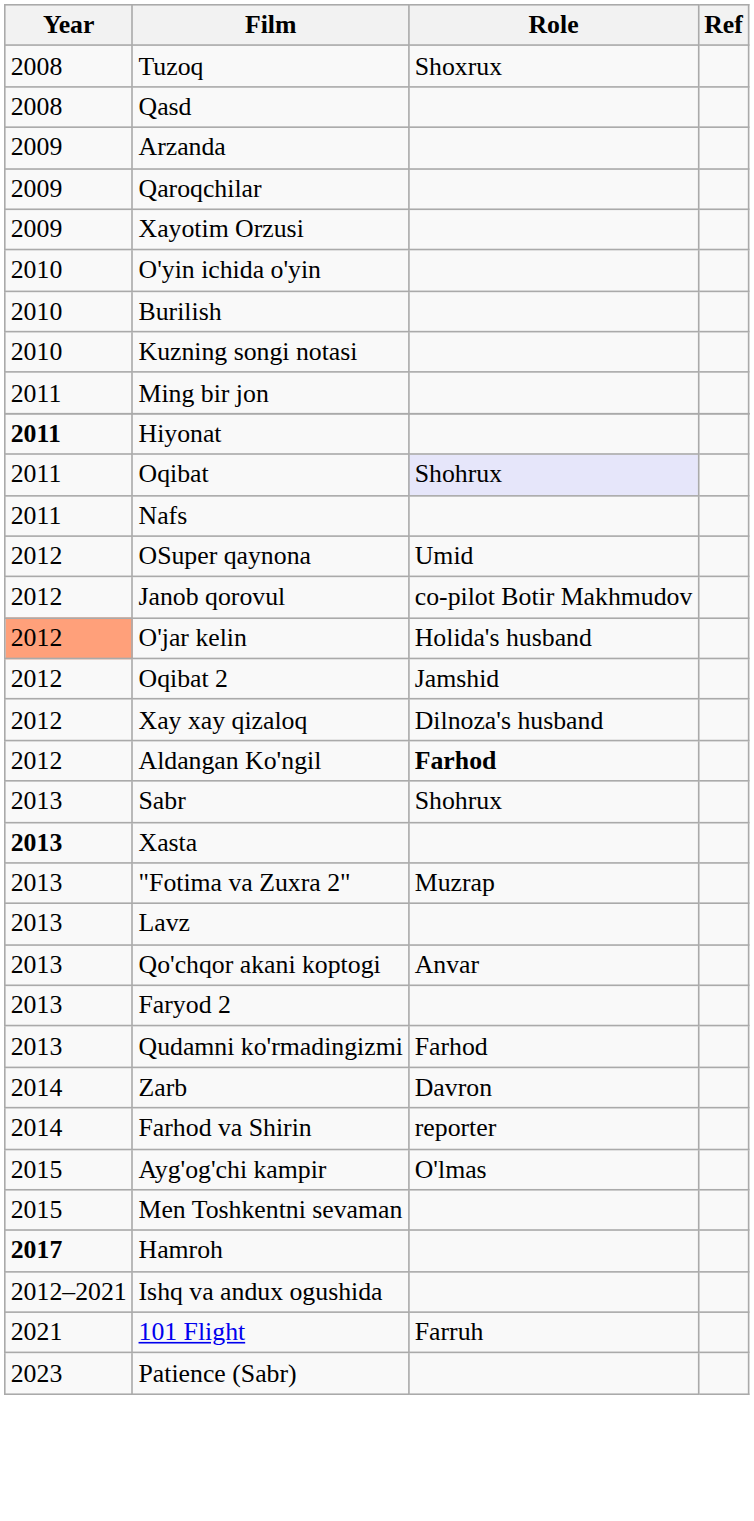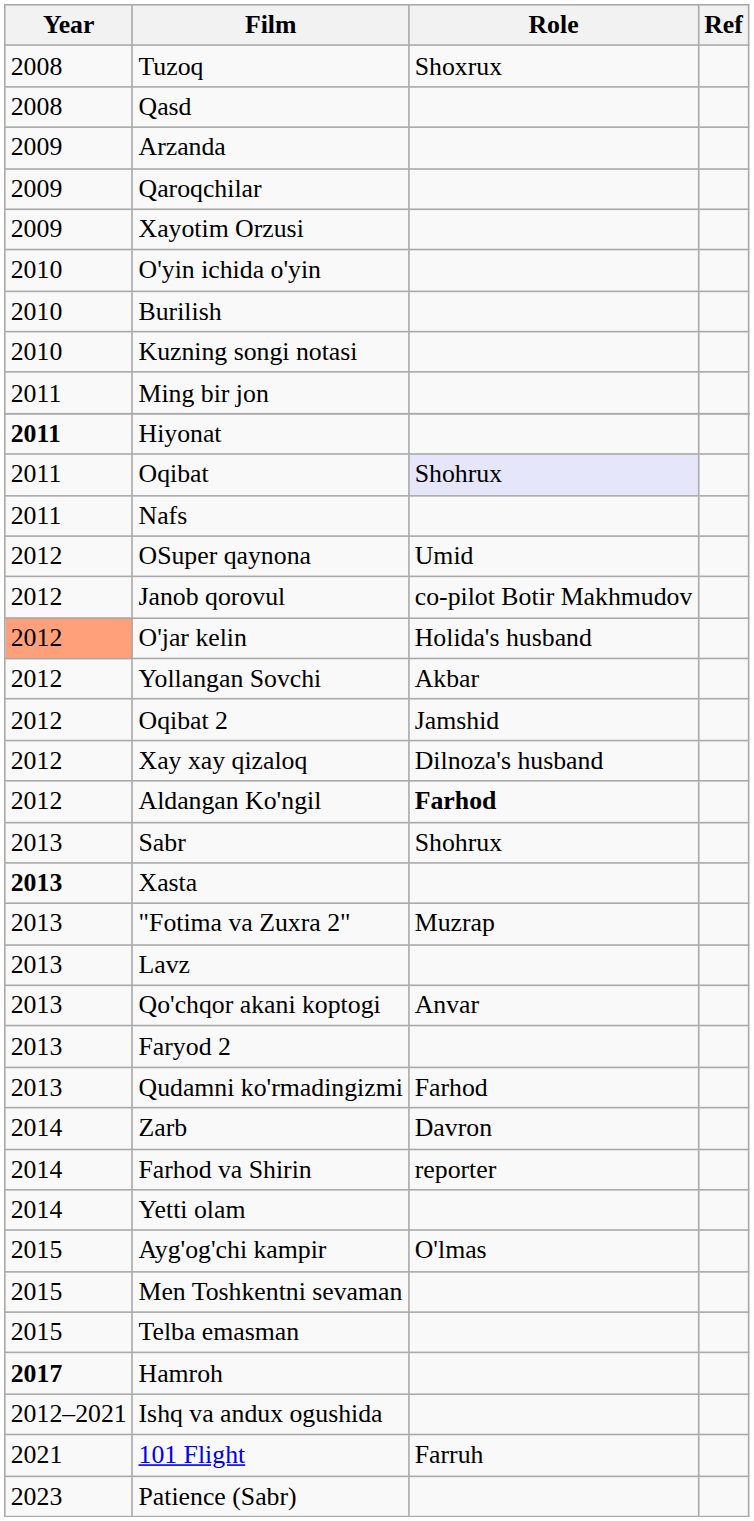 <table class="wikitable sortable">
 <tr>
 <th>Year</th>
 <th>Film</th>
 <th>Role</th>
 <th>Ref</th>
 </tr>
 <tr>
 <td>2008</td>
 <td>Tuzoq</td>
 <td>Shoxrux</td>
 <td></td>
 </tr>
 <tr>
 <td>2008</td>
 <td>Qasd</td>
 <td></td>
 <td></td>
 </tr>
 <tr>
 <td>2009</td>
 <td>Arzanda</td>
 <td></td>
 <td></td>
 </tr>
 <tr>
 <td>2009</td>
 <td>Qaroqchilar</td>
 <td></td>
 <td></td>
 </tr>
 <tr>
 <td>2009</td>
 <td>Xayotim Orzusi</td>
 <td></td>
 <td></td>
 </tr>
 <tr>
 <td>2010</td>
 <td>O'yin ichida o'yin</td>
 <td></td>
 <td></td>
 </tr>
 <tr>
 <td>2010</td>
 <td>Burilish</td>
 <td></td>
 <td></td>
 </tr>
 <tr>
 <td>2010</td>
 <td>Kuzning songi notasi</td>
 <td></td>
 <td></td>
 </tr>
 <tr>
 <td>2011</td>
 <td>Ming bir jon</td>
 <td></td>
 <td></td>
 </tr>
 <tr>
 </tr>
 <tr>
 <td><strong>2011</strong></td>
 <td>Hiyonat</td>
 <td></td>
 <td></td>
 </tr>
 <tr>
 <td>2011</td>
 <td>Oqibat</td>
 <td style="background: lavender;">Shohrux</td>
 <td></td>
 </tr>
 <tr>
 <td>2011</td>
 <td>Nafs</td>
 <td></td>
 <td></td>
 </tr>
 <tr>
 <td>2012</td>
 <td>OSuper qaynona</td>
 <td>Umid</td>
 <td></td>
 </tr>
 <tr>
 <td>2012</td>
 <td>Janob qorovul</td>
 <td>co-pilot Botir Makhmudov</td>
 <td></td>
 </tr>
 <tr>
 <td style="background: lightsalmon;">2012</td>
 <td>O'jar kelin</td>
 <td>Holida's husband</td>
 <td></td>
 </tr>
 <tr>
 <td>2012</td>
+<td>Yollangan Sovchi</td>
+<td>Akbar</td>
+<td></td>
+</tr>
+<tr>
+<td>2012</td>
 <td>Oqibat 2</td>
 <td>Jamshid</td>
 <td></td>
 </tr>
 <tr>
 <td>2012</td>
 <td>Xay xay qizaloq</td>
 <td>Dilnoza's husband</td>
 <td></td>
 </tr>
 <tr>
 <td>2012</td>
 <td>Aldangan Ko'ngil</td>
 <td><strong>Farhod</strong></td>
 <td></td>
 </tr>
 <tr>
 <td>2013</td>
 <td>Sabr</td>
 <td>Shohrux</td>
 <td></td>
 </tr>
 <tr>
 <td><strong>2013</strong></td>
 <td>Xasta</td>
 <td></td>
 <td></td>
 </tr>
 <tr>
 <td>2013</td>
 <td>"Fotima va Zuxra 2"</td>
 <td>Muzrap</td>
 <td></td>
 </tr>
 <tr>
 <td>2013</td>
 <td>Lavz</td>
 <td></td>
 <td></td>
 </tr>
 <tr>
 <td>2013</td>
 <td>Qo'chqor akani koptogi</td>
 <td>Anvar</td>
 <td></td>
 </tr>
 <tr>
 <td>2013</td>
 <td>Faryod 2</td>
 <td></td>
 <td></td>
 </tr>
 <tr>
 <td>2013</td>
 <td>Qudamni ko'rmadingizmi</td>
 <td>Farhod</td>
 <td></td>
 </tr>
 <tr>
 <td>2014</td>
 <td>Zarb</td>
 <td>Davron</td>
 <td></td>
 </tr>
 <tr>
 <td>2014</td>
 <td>Farhod va Shirin</td>
 <td>reporter</td>
 <td></td>
 </tr>
 <tr>
+<td>2014</td>
+<td>Yetti olam</td>
+<td></td>
+<td></td>
+</tr>
+<tr>
 <td>2015</td>
 <td>Ayg'og'chi kampir</td>
 <td>O'lmas</td>
 <td></td>
 </tr>
 <tr>
 <td>2015</td>
 <td>Men Toshkentni sevaman</td>
+<td></td>
+<td></td>
+</tr>
+<tr>
+<td>2015</td>
+<td>Telba emasman</td>
 <td></td>
 <td></td>
 </tr>
 <tr>
 <td><strong>2017</strong></td>
 <td>Hamroh</td>
 <td></td>
 <td></td>
 </tr>
 <tr>
 <td>2012–2021</td>
 <td>Ishq va andux ogushida</td>
 <td></td>
 <td></td>
 </tr>
 <tr>
 <td>2021</td>
 <td><a href='#'>101 Flight</a></td>
 <td>Farruh</td>
 <td></td>
 </tr>
 <tr>
 <td>2023</td>
 <td>Patience (Sabr)</td>
 <td></td>
 <td></td>
 </tr>
 </table>
